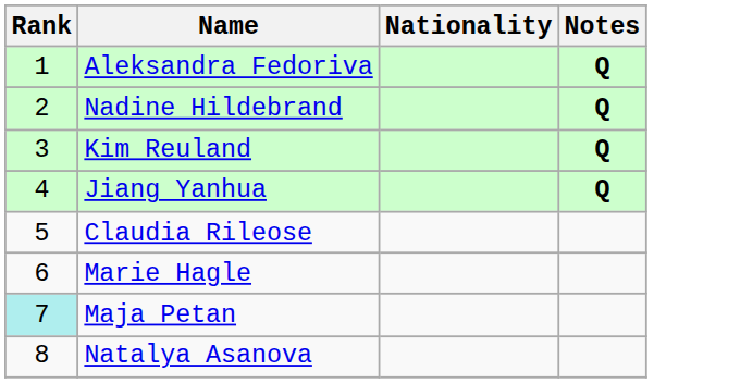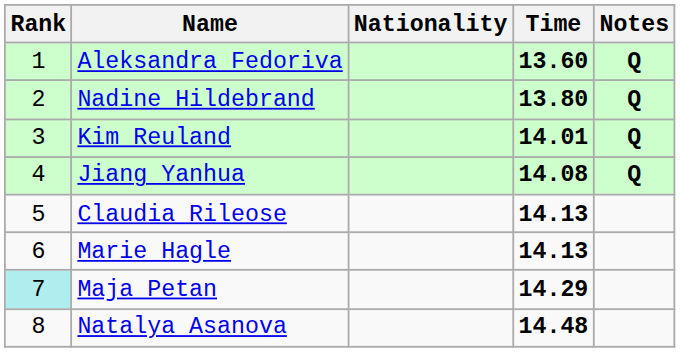 <table class="wikitable sortable" style="text-align:center">
 <tr>
 <th>Rank</th>
 <th>Name</th>
 <th>Nationality</th>
+<th>Time</th>
 <th>Notes</th>
 </tr>
 <tr bgcolor=ccffcc>
 <td>1</td>
 <td align=left><a href='#'>Aleksandra Fedoriva</a></td>
 <td align=left></td>
+<td><strong>13.60</strong></td>
 <td><strong>Q</strong></td>
 </tr>
 <tr bgcolor=ccffcc>
 <td>2</td>
 <td align=left><a href='#'>Nadine Hildebrand</a></td>
 <td align=left></td>
+<td><strong>13.80</strong></td>
 <td><strong>Q</strong></td>
 </tr>
 <tr bgcolor=ccffcc>
 <td>3</td>
 <td align=left><a href='#'>Kim Reuland</a></td>
 <td align=left></td>
+<td><strong>14.01</strong></td>
 <td><strong>Q</strong></td>
 </tr>
 <tr bgcolor=ccffcc>
 <td>4</td>
 <td align=left><a href='#'>Jiang Yanhua</a></td>
 <td align=left></td>
+<td><strong>14.08</strong></td>
 <td><strong>Q</strong></td>
 </tr>
 <tr>
 <td>5</td>
 <td align=left><a href='#'>Claudia Rileose</a></td>
 <td align=left></td>
+<td><strong>14.13</strong></td>
 <td></td>
 </tr>
 <tr>
 <td>6</td>
 <td align=left><a href='#'>Marie Hagle</a></td>
 <td align=left></td>
+<td><strong>14.13</strong></td>
 <td></td>
 </tr>
 <tr>
 <td style="background: paleturquoise;">7</td>
 <td align=left><a href='#'>Maja Petan</a></td>
 <td align=left></td>
+<td><strong>14.29</strong></td>
 <td></td>
 </tr>
 <tr>
 <td>8</td>
 <td align=left><a href='#'>Natalya Asanova</a></td>
 <td align=left></td>
+<td><strong>14.48</strong></td>
 <td></td>
 </tr>
 </table>
